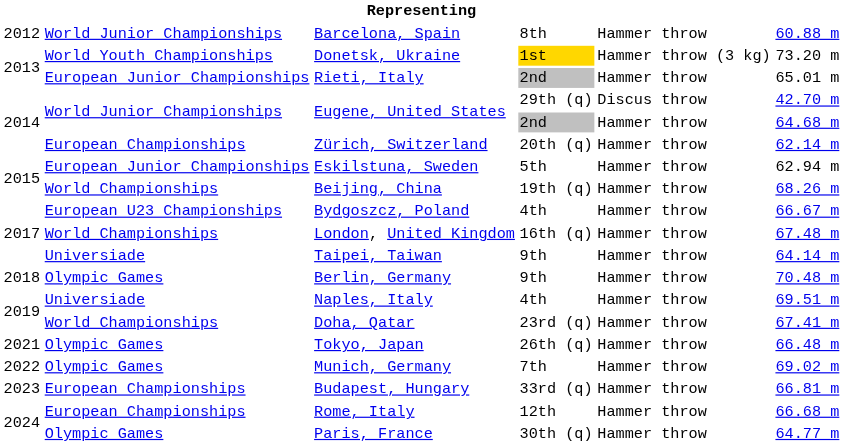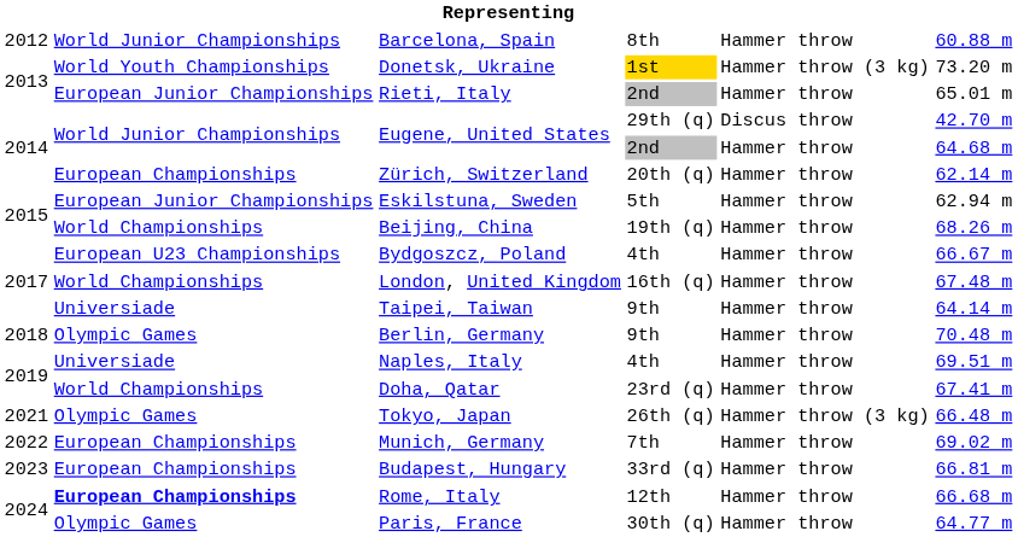 <table>
 <tr>
 <th colspan="6">Representing </th>
 </tr>
 <tr>
 <td>2012</td>
 <td><a href='#'>World Junior Championships</a></td>
 <td><a href='#'>Barcelona, Spain</a></td>
 <td>8th</td>
 <td>Hammer throw</td>
 <td><a href='#'>60.88 m</a></td>
 </tr>
 <tr>
 <td rowspan=2>2013</td>
 <td><a href='#'>World Youth Championships</a></td>
 <td><a href='#'>Donetsk, Ukraine</a></td>
 <td bgcolor=gold>1st</td>
 <td>Hammer throw (3 kg)</td>
 <td>73.20 m</td>
 </tr>
 <tr>
 <td><a href='#'>European Junior Championships</a></td>
 <td><a href='#'>Rieti, Italy</a></td>
 <td bgcolor=silver>2nd</td>
 <td>Hammer throw</td>
 <td>65.01 m</td>
 </tr>
 <tr>
 <td rowspan=3>2014</td>
 <td rowspan=2><a href='#'>World Junior Championships</a></td>
 <td rowspan=2><a href='#'>Eugene, United States</a></td>
 <td>29th (q)</td>
 <td>Discus throw</td>
 <td><a href='#'>42.70 m</a></td>
 </tr>
 <tr>
 <td bgcolor=silver>2nd</td>
 <td>Hammer throw</td>
 <td><a href='#'>64.68 m</a></td>
 </tr>
 <tr>
 <td><a href='#'>European Championships</a></td>
 <td><a href='#'>Zürich, Switzerland</a></td>
 <td>20th (q)</td>
 <td>Hammer throw</td>
 <td><a href='#'>62.14 m</a></td>
 </tr>
 <tr>
 <td rowspan=2>2015</td>
 <td><a href='#'>European Junior Championships</a></td>
 <td><a href='#'>Eskilstuna, Sweden</a></td>
 <td>5th</td>
 <td>Hammer throw</td>
 <td>62.94 m</td>
 </tr>
 <tr>
 <td><a href='#'>World Championships</a></td>
 <td><a href='#'>Beijing, China</a></td>
 <td>19th (q)</td>
 <td>Hammer throw</td>
 <td><a href='#'>68.26 m</a></td>
 </tr>
 <tr>
 <td rowspan=3>2017</td>
 <td><a href='#'>European U23 Championships</a></td>
 <td><a href='#'>Bydgoszcz, Poland</a></td>
 <td>4th</td>
 <td>Hammer throw</td>
 <td><a href='#'>66.67 m</a></td>
 </tr>
 <tr>
 <td><a href='#'>World Championships</a></td>
 <td><a href='#'>London</a>, <a href='#'>United Kingdom</a></td>
 <td>16th (q)</td>
 <td>Hammer throw</td>
 <td><a href='#'>67.48 m</a></td>
 </tr>
 <tr>
 <td><a href='#'>Universiade</a></td>
 <td><a href='#'>Taipei, Taiwan</a></td>
 <td>9th</td>
 <td>Hammer throw</td>
 <td><a href='#'>64.14 m</a></td>
 </tr>
 <tr>
 <td>2018</td>
 <td><a href='#'>Olympic Games</a></td>
 <td><a href='#'>Berlin, Germany</a></td>
 <td>9th</td>
 <td>Hammer throw</td>
 <td><a href='#'>70.48 m</a></td>
 </tr>
 <tr>
 <td rowspan=2>2019</td>
 <td><a href='#'>Universiade</a></td>
 <td><a href='#'>Naples, Italy</a></td>
 <td>4th</td>
 <td>Hammer throw</td>
 <td><a href='#'>69.51 m</a></td>
 </tr>
 <tr>
 <td><a href='#'>World Championships</a></td>
 <td><a href='#'>Doha, Qatar</a></td>
 <td>23rd (q)</td>
 <td>Hammer throw</td>
 <td><a href='#'>67.41 m</a></td>
 </tr>
 <tr>
 <td>2021</td>
 <td><a href='#'>Olympic Games</a></td>
 <td><a href='#'>Tokyo, Japan</a></td>
 <td>26th (q)</td>
-<td>Hammer throw</td>
+<td>Hammer throw (3 kg)</td>
 <td><a href='#'>66.48 m</a></td>
 </tr>
 <tr>
 <td>2022</td>
-<td><a href='#'>Olympic Games</a></td>
+<td><a href='#'>European Championships</a></td>
 <td><a href='#'>Munich, Germany</a></td>
 <td>7th</td>
 <td>Hammer throw</td>
 <td><a href='#'>69.02 m</a></td>
 </tr>
 <tr>
 <td>2023</td>
 <td><a href='#'>European Championships</a></td>
 <td><a href='#'>Budapest, Hungary</a></td>
 <td>33rd (q)</td>
 <td>Hammer throw</td>
 <td><a href='#'>66.81 m</a></td>
 </tr>
 <tr>
 <td rowspan=2>2024</td>
-<td><a href='#'>European Championships</a></td>
+<td><strong><a href='#'>European Championships</a></strong></td>
 <td><a href='#'>Rome, Italy</a></td>
 <td>12th</td>
 <td>Hammer throw</td>
 <td><a href='#'>66.68 m</a></td>
 </tr>
 <tr>
 <td><a href='#'>Olympic Games</a></td>
 <td><a href='#'>Paris, France</a></td>
 <td>30th (q)</td>
 <td>Hammer throw</td>
 <td><a href='#'>64.77 m</a></td>
 </tr>
 </table>
